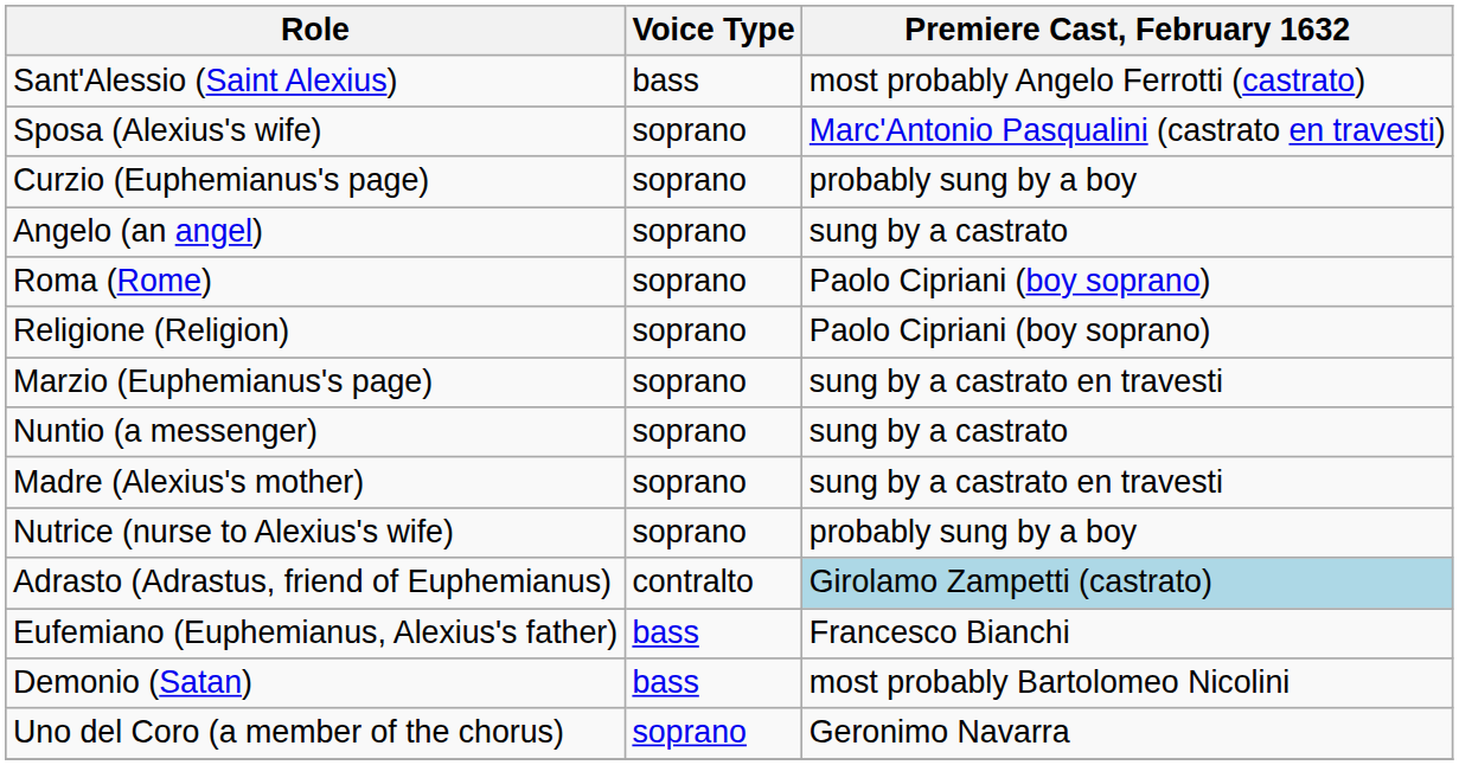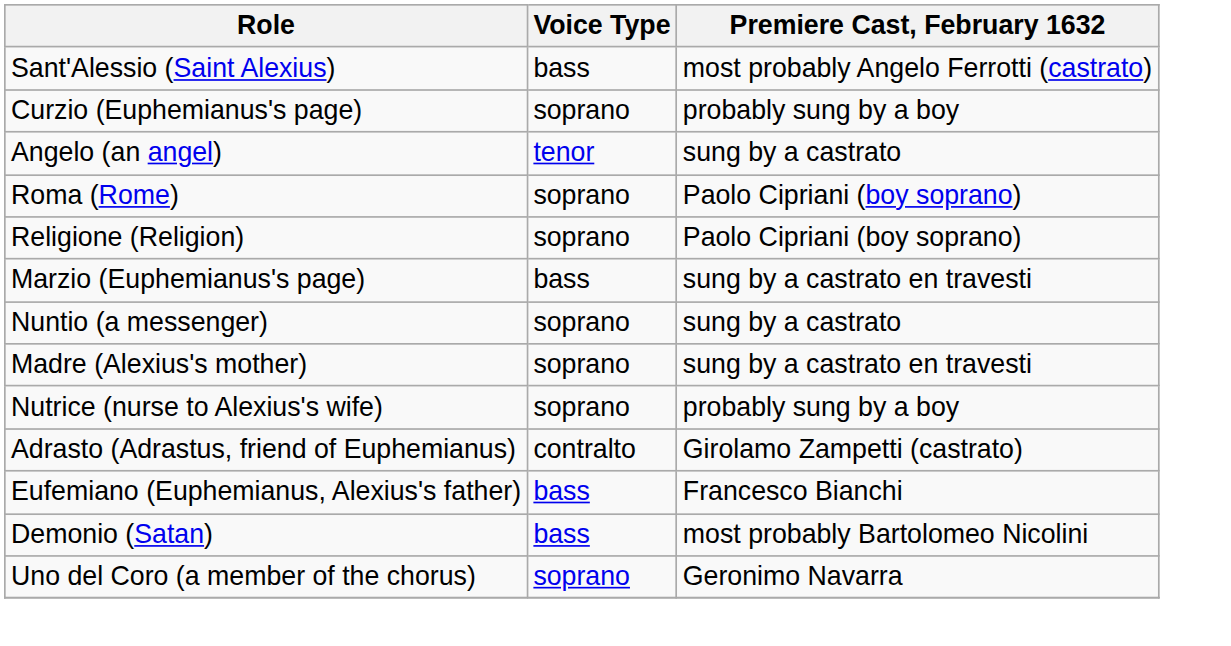 <table class="wikitable">
 <tr>
 <th>Role</th>
 <th>Voice Type</th>
 <th>Premiere Cast, February 1632</th>
 </tr>
 <tr>
 <td>Sant'Alessio (<a href='#'>Saint Alexius</a>)</td>
 <td>bass</td>
 <td>most probably Angelo Ferrotti (<a href='#'>castrato</a>)</td>
 </tr>
 <tr>
-<td>Sposa (Alexius's wife)</td>
-<td>soprano</td>
-<td><a href='#'>Marc'Antonio Pasqualini</a> (castrato <a href='#'>en travesti</a>)</td>
-</tr>
-<tr>
 <td>Curzio (Euphemianus's page)</td>
 <td>soprano</td>
 <td>probably sung by a boy</td>
 </tr>
 <tr>
 <td>Angelo (an <a href='#'>angel</a>)</td>
-<td>soprano</td>
+<td><a href='#'>tenor</a></td>
 <td>sung by a castrato</td>
 </tr>
 <tr>
 <td>Roma (<a href='#'>Rome</a>)</td>
 <td>soprano</td>
 <td>Paolo Cipriani (<a href='#'>boy soprano</a>)</td>
 </tr>
 <tr>
 <td>Religione (Religion)</td>
 <td>soprano</td>
 <td>Paolo Cipriani (boy soprano)</td>
 </tr>
 <tr>
 <td>Marzio (Euphemianus's page)</td>
-<td>soprano</td>
+<td>bass</td>
 <td>sung by a castrato en travesti</td>
 </tr>
 <tr>
 <td>Nuntio (a messenger)</td>
 <td>soprano</td>
 <td>sung by a castrato</td>
 </tr>
 <tr>
 <td>Madre (Alexius's mother)</td>
 <td>soprano</td>
 <td>sung by a castrato en travesti</td>
 </tr>
 <tr>
 <td>Nutrice (nurse to Alexius's wife)</td>
 <td>soprano</td>
 <td>probably sung by a boy</td>
 </tr>
 <tr>
 <td>Adrasto (Adrastus, friend of Euphemianus)</td>
 <td>contralto</td>
-<td style="background: lightblue;">Girolamo Zampetti (castrato)</td>
+<td>Girolamo Zampetti (castrato)</td>
 </tr>
 <tr>
 <td>Eufemiano (Euphemianus, Alexius's father)</td>
 <td><a href='#'>bass</a></td>
 <td>Francesco Bianchi</td>
 </tr>
 <tr>
 <td>Demonio (<a href='#'>Satan</a>)</td>
 <td><a href='#'>bass</a></td>
 <td>most probably Bartolomeo Nicolini</td>
 </tr>
 <tr>
 <td>Uno del Coro (a member of the chorus)</td>
 <td><a href='#'>soprano</a></td>
 <td>Geronimo Navarra</td>
 </tr>
 <tr>
 </tr>
 </table>
